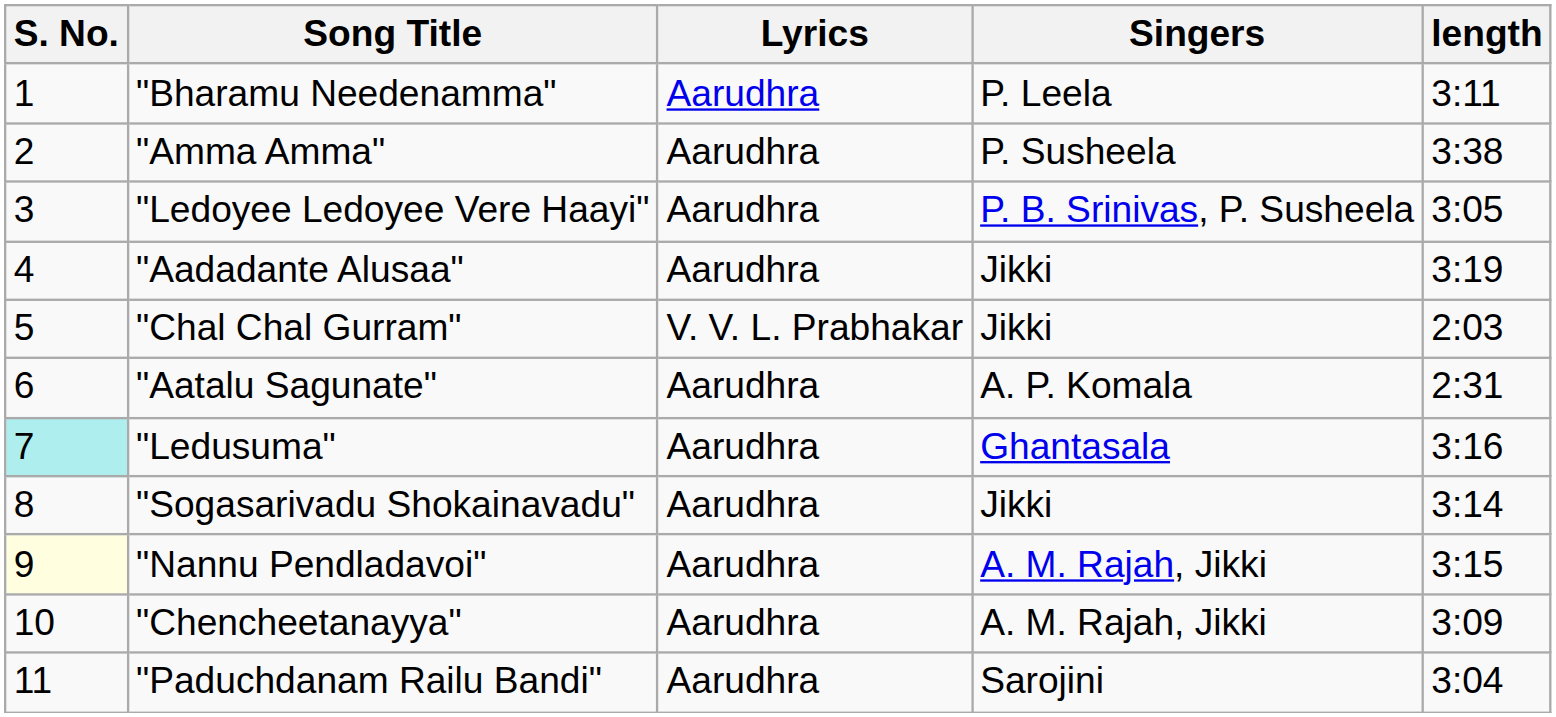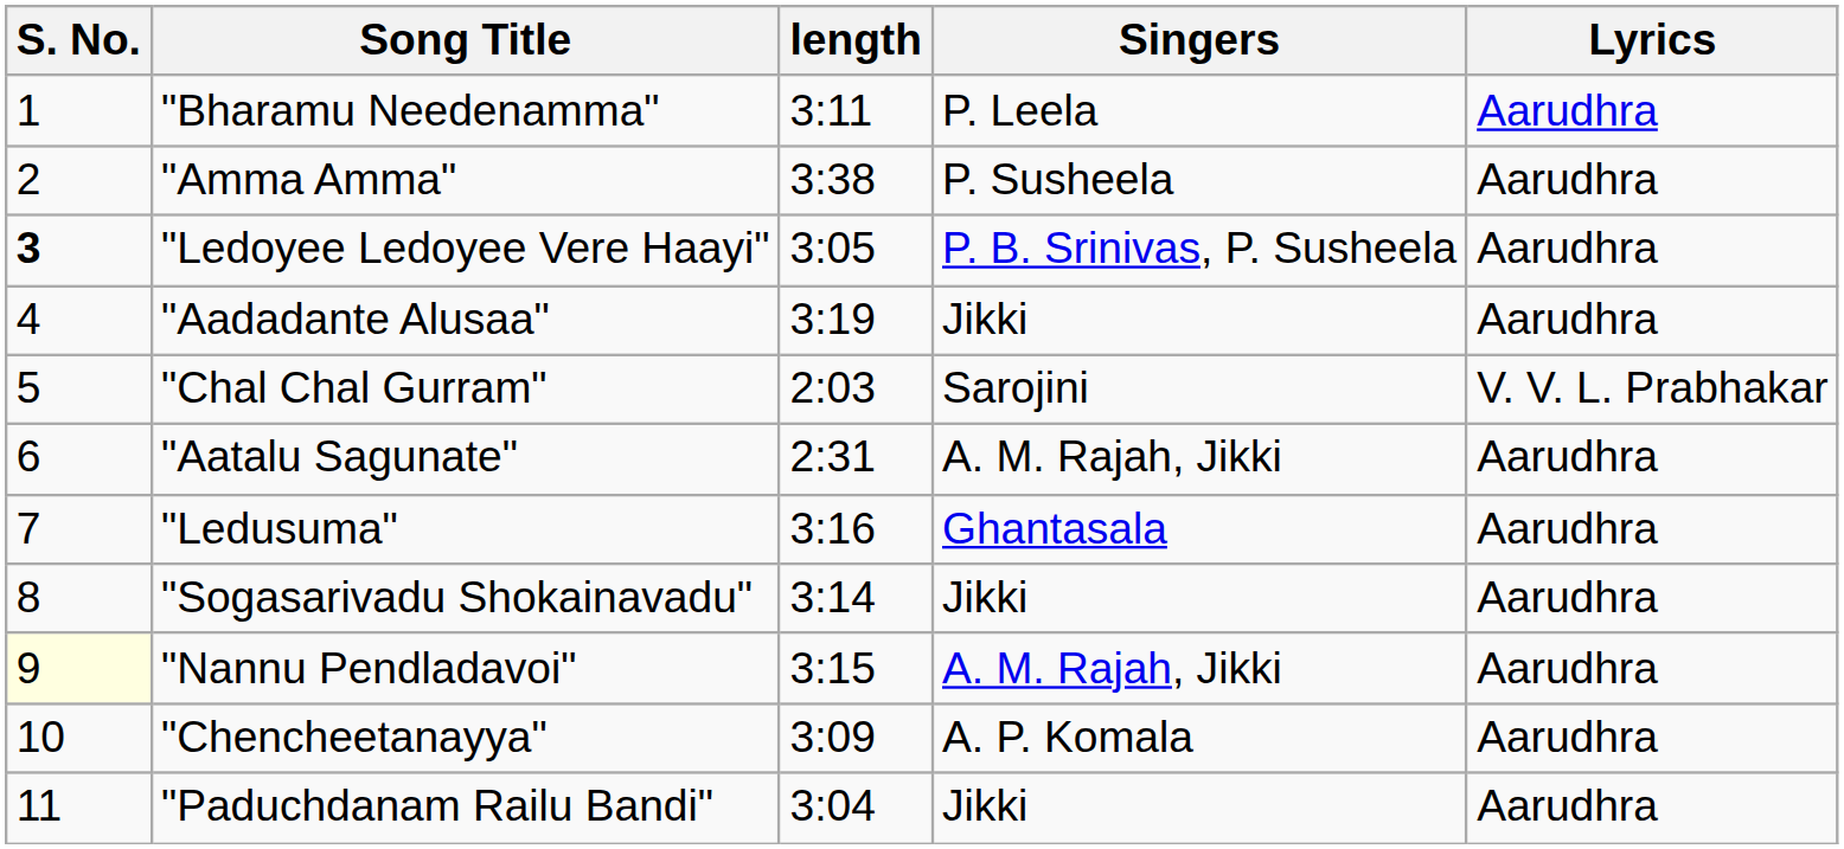 <table class="wikitable">
 <tr>
 <th>S. No.</th>
 <th>Song Title</th>
+<th>length</th>
+<th>Singers</th>
 <th>Lyrics</th>
-<th>Singers</th>
-<th>length</th>
 </tr>
 <tr>
 <td>1</td>
 <td>"Bharamu Needenamma"</td>
+<td>3:11</td>
+<td>P. Leela</td>
 <td><a href='#'>Aarudhra</a></td>
-<td>P. Leela</td>
-<td>3:11</td>
 </tr>
 <tr>
 <td>2</td>
 <td>"Amma Amma"</td>
+<td>3:38</td>
+<td>P. Susheela</td>
 <td>Aarudhra</td>
-<td>P. Susheela</td>
-<td>3:38</td>
 </tr>
 <tr>
-<td>3</td>
+<td><strong>3</strong></td>
 <td>"Ledoyee Ledoyee Vere Haayi"</td>
+<td>3:05</td>
+<td><a href='#'>P. B. Srinivas</a>, P. Susheela</td>
 <td>Aarudhra</td>
-<td><a href='#'>P. B. Srinivas</a>, P. Susheela</td>
-<td>3:05</td>
 </tr>
 <tr>
 <td>4</td>
 <td>"Aadadante Alusaa"</td>
+<td>3:19</td>
+<td>Jikki</td>
 <td>Aarudhra</td>
-<td>Jikki</td>
-<td>3:19</td>
 </tr>
 <tr>
 <td>5</td>
 <td>"Chal Chal Gurram"</td>
+<td>2:03</td>
+<td>Sarojini</td>
 <td>V. V. L. Prabhakar</td>
-<td>Jikki</td>
-<td>2:03</td>
 </tr>
 <tr>
 <td>6</td>
 <td>"Aatalu Sagunate"</td>
+<td>2:31</td>
+<td>A. M. Rajah, Jikki</td>
 <td>Aarudhra</td>
-<td>A. P. Komala</td>
-<td>2:31</td>
 </tr>
 <tr>
-<td style="background: paleturquoise;">7</td>
+<td>7</td>
 <td>"Ledusuma"</td>
+<td>3:16</td>
+<td><a href='#'>Ghantasala</a></td>
 <td>Aarudhra</td>
-<td><a href='#'>Ghantasala</a></td>
-<td>3:16</td>
 </tr>
 <tr>
 <td>8</td>
 <td>"Sogasarivadu Shokainavadu"</td>
+<td>3:14</td>
+<td>Jikki</td>
 <td>Aarudhra</td>
-<td>Jikki</td>
-<td>3:14</td>
 </tr>
 <tr>
 <td style="background: lightyellow;">9</td>
 <td>"Nannu Pendladavoi"</td>
+<td>3:15</td>
+<td><a href='#'>A. M. Rajah</a>, Jikki</td>
 <td>Aarudhra</td>
-<td><a href='#'>A. M. Rajah</a>, Jikki</td>
-<td>3:15</td>
 </tr>
 <tr>
 <td>10</td>
 <td>"Chencheetanayya"</td>
+<td>3:09</td>
+<td>A. P. Komala</td>
 <td>Aarudhra</td>
-<td>A. M. Rajah, Jikki</td>
-<td>3:09</td>
 </tr>
 <tr>
 <td>11</td>
 <td>"Paduchdanam Railu Bandi"</td>
+<td>3:04</td>
+<td>Jikki</td>
 <td>Aarudhra</td>
-<td>Sarojini</td>
-<td>3:04</td>
 </tr>
 </table>
